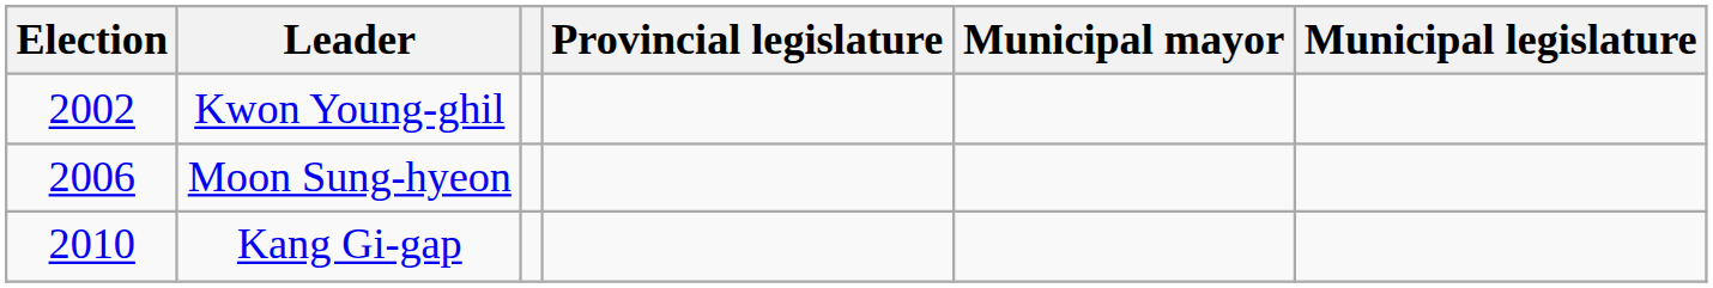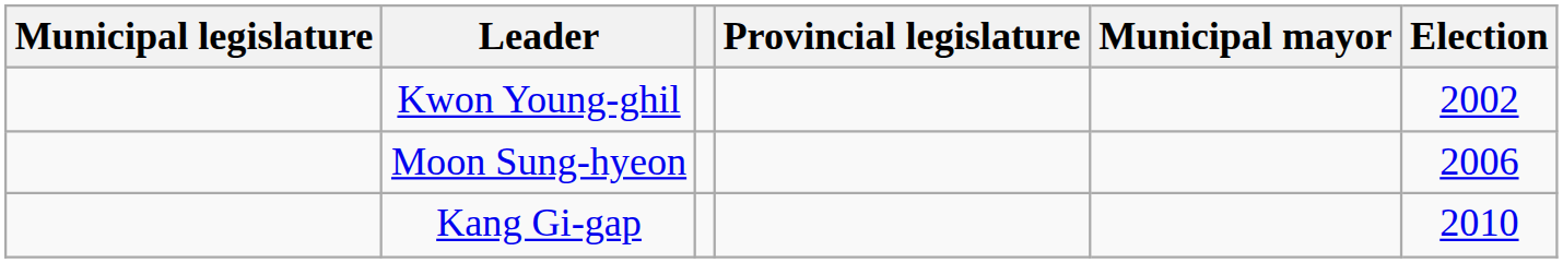 <table class="wikitable" style="text-align:center">
 <tr>
-<th>Election</th>
+<th>Municipal legislature</th>
 <th>Leader</th>
 <th></th>
 <th>Provincial legislature</th>
 <th>Municipal mayor</th>
-<th>Municipal legislature</th>
+<th>Election</th>
 </tr>
 <tr>
-<td><a href='#'>2002</a></td>
+<td></td>
 <td><a href='#'>Kwon Young-ghil</a></td>
 <td></td>
 <td></td>
 <td></td>
-<td></td>
+<td><a href='#'>2002</a></td>
 </tr>
 <tr>
-<td><a href='#'>2006</a></td>
+<td></td>
 <td><a href='#'>Moon Sung-hyeon</a></td>
 <td></td>
 <td></td>
 <td></td>
-<td></td>
+<td><a href='#'>2006</a></td>
 </tr>
 <tr>
-<td><a href='#'>2010</a></td>
+<td></td>
 <td><a href='#'>Kang Gi-gap</a></td>
 <td></td>
 <td></td>
 <td></td>
-<td></td>
+<td><a href='#'>2010</a></td>
 </tr>
 </table>
